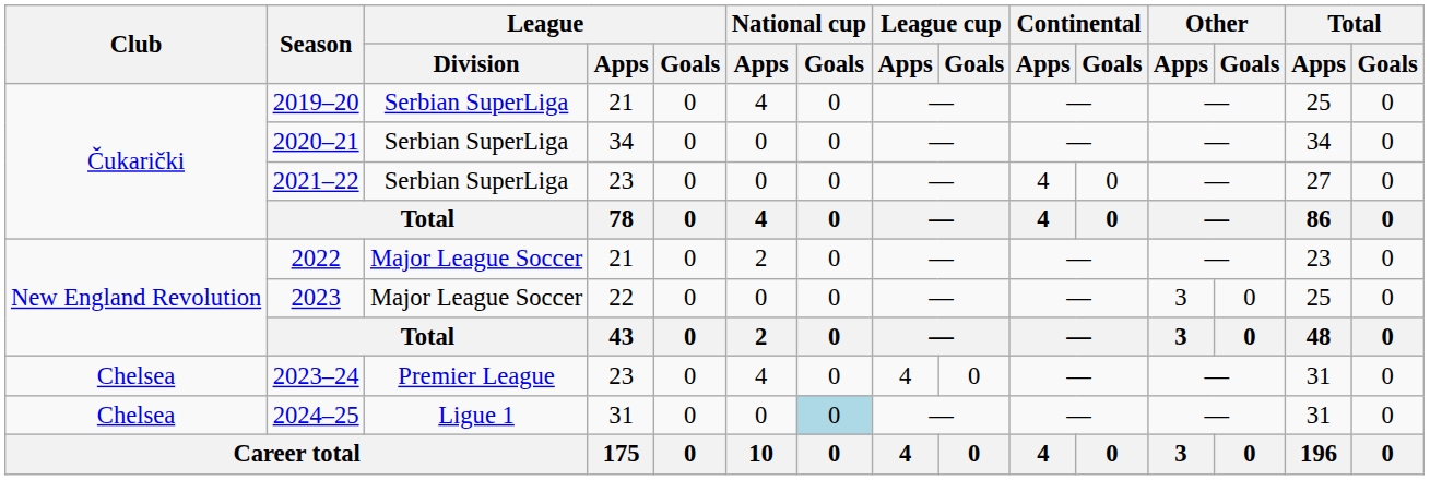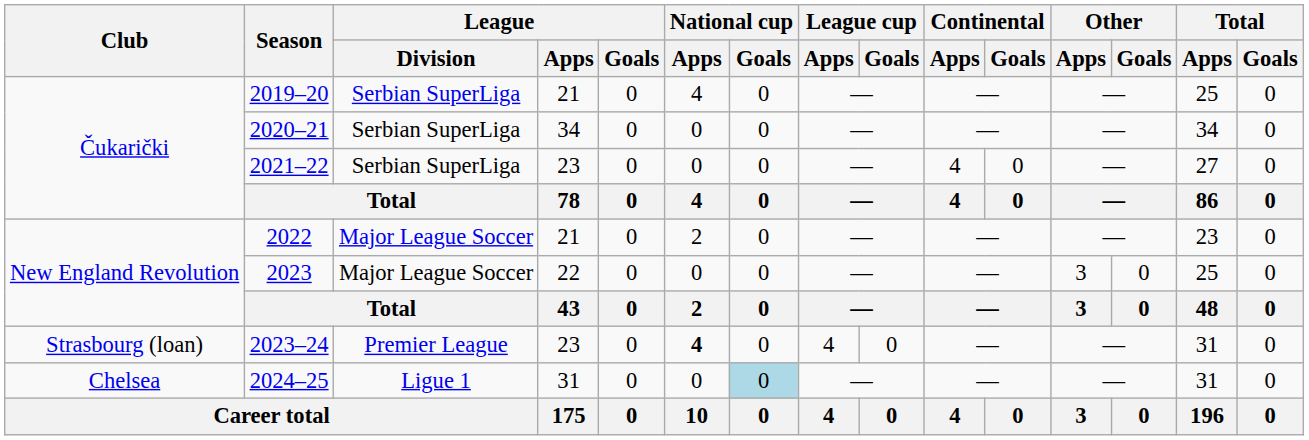 <table class="wikitable" style="text-align: center">
 <tr>
 <th rowspan="2">Club</th>
 <th rowspan="2">Season</th>
 <th colspan="3">League</th>
 <th colspan="2">National cup</th>
 <th colspan="2">League cup</th>
 <th colspan="2">Continental</th>
 <th colspan="2">Other</th>
 <th colspan="2">Total</th>
 </tr>
 <tr>
 <th>Division</th>
 <th>Apps</th>
 <th>Goals</th>
 <th>Apps</th>
 <th>Goals</th>
 <th>Apps</th>
 <th>Goals</th>
 <th>Apps</th>
 <th>Goals</th>
 <th>Apps</th>
 <th>Goals</th>
 <th>Apps</th>
 <th>Goals</th>
 </tr>
 <tr>
 <td rowspan="4"><a href='#'>Čukarički</a></td>
 <td><a href='#'>2019–20</a></td>
 <td><a href='#'>Serbian SuperLiga</a></td>
 <td>21</td>
 <td>0</td>
 <td>4</td>
 <td>0</td>
 <td colspan="2">—</td>
 <td colspan="2">—</td>
 <td colspan="2">—</td>
 <td>25</td>
 <td>0</td>
 </tr>
 <tr>
 <td><a href='#'>2020–21</a></td>
 <td>Serbian SuperLiga</td>
 <td>34</td>
 <td>0</td>
 <td>0</td>
 <td>0</td>
 <td colspan="2">—</td>
 <td colspan="2">—</td>
 <td colspan="2">—</td>
 <td>34</td>
 <td>0</td>
 </tr>
 <tr>
 <td><a href='#'>2021–22</a></td>
 <td>Serbian SuperLiga</td>
 <td>23</td>
 <td>0</td>
 <td>0</td>
 <td>0</td>
 <td colspan="2">—</td>
 <td>4</td>
 <td>0</td>
 <td colspan="2">—</td>
 <td>27</td>
 <td>0</td>
 </tr>
 <tr>
 <th colspan="2">Total</th>
 <th>78</th>
 <th>0</th>
 <th>4</th>
 <th>0</th>
 <th colspan="2">—</th>
 <th>4</th>
 <th>0</th>
 <th colspan="2">—</th>
 <th>86</th>
 <th>0</th>
 </tr>
 <tr>
 <td rowspan="3"><a href='#'>New England Revolution</a></td>
 <td><a href='#'>2022</a></td>
 <td><a href='#'>Major League Soccer</a></td>
 <td>21</td>
 <td>0</td>
 <td>2</td>
 <td>0</td>
 <td colspan="2">—</td>
 <td colspan="2">—</td>
 <td colspan="2">—</td>
 <td>23</td>
 <td>0</td>
 </tr>
 <tr>
 <td><a href='#'>2023</a></td>
 <td>Major League Soccer</td>
 <td>22</td>
 <td>0</td>
 <td>0</td>
 <td>0</td>
 <td colspan="2">—</td>
 <td colspan="2">—</td>
 <td>3</td>
 <td>0</td>
 <td>25</td>
 <td>0</td>
 </tr>
 <tr>
 <th colspan="2">Total</th>
 <th>43</th>
 <th>0</th>
 <th>2</th>
 <th>0</th>
 <th colspan="2">—</th>
 <th colspan="2">—</th>
 <th>3</th>
 <th>0</th>
 <th>48</th>
 <th>0</th>
 </tr>
 <tr>
-<td><a href='#'>Chelsea</a></td>
+<td><a href='#'>Strasbourg</a> (loan)</td>
 <td><a href='#'>2023–24</a></td>
 <td><a href='#'>Premier League</a></td>
 <td>23</td>
 <td>0</td>
-<td>4</td>
+<td><strong>4</strong></td>
 <td>0</td>
 <td>4</td>
 <td>0</td>
 <td colspan="2">—</td>
 <td colspan="2">—</td>
 <td>31</td>
 <td>0</td>
 </tr>
 <tr>
 <td><a href='#'>Chelsea</a></td>
 <td><a href='#'>2024–25</a></td>
 <td><a href='#'>Ligue 1</a></td>
 <td>31</td>
 <td>0</td>
 <td>0</td>
 <td style="background: lightblue;">0</td>
 <td colspan="2">—</td>
 <td colspan="2">—</td>
 <td colspan="2">—</td>
 <td>31</td>
 <td>0</td>
 </tr>
 <tr>
 <th colspan="3">Career total</th>
 <th>175</th>
 <th>0</th>
 <th>10</th>
 <th>0</th>
 <th>4</th>
 <th>0</th>
 <th>4</th>
 <th>0</th>
 <th>3</th>
 <th>0</th>
 <th>196</th>
 <th>0</th>
 </tr>
 </table>
